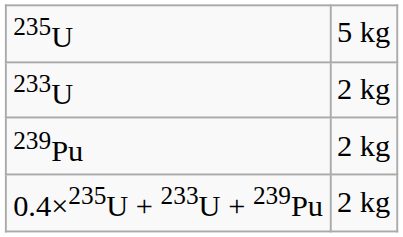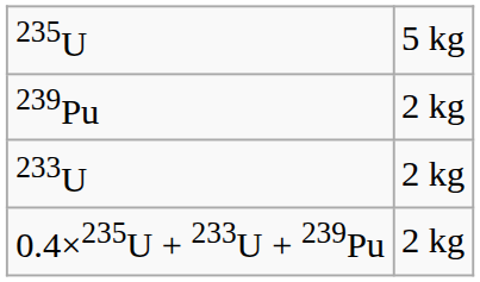 <table class="wikitable" align="right">
 <tr>
 <td><sup>235</sup>U</td>
 <td>5 kg</td>
 </tr>
 <tr>
-<td><sup>233</sup>U</td>
+<td><sup>239</sup>Pu</td>
 <td>2 kg</td>
 </tr>
 <tr>
-<td><sup>239</sup>Pu</td>
+<td><sup>233</sup>U</td>
 <td>2 kg</td>
 </tr>
 <tr>
 <td>0.4×<sup>235</sup>U + <sup>233</sup>U + <sup>239</sup>Pu</td>
 <td>2 kg</td>
 </tr>
 </table>
